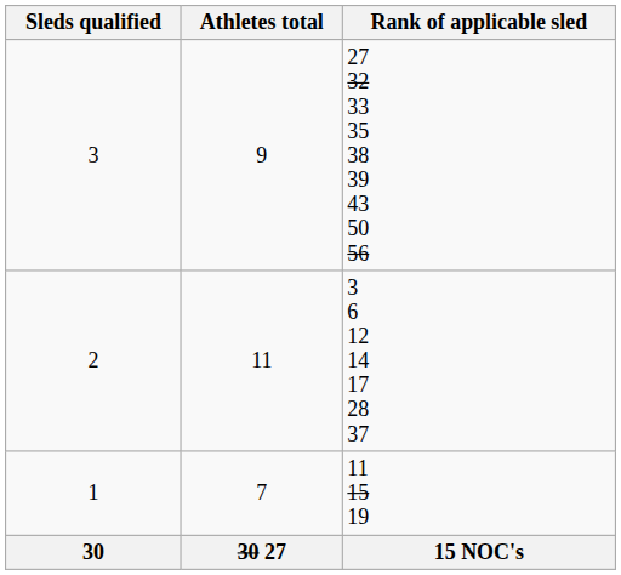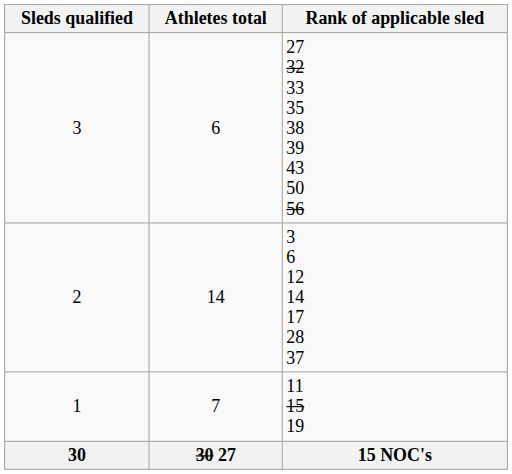 <table class="wikitable" width=450>
 <tr>
 <th>Sleds qualified</th>
 <th>Athletes total</th>
 <th>Rank of applicable sled</th>
 </tr>
 <tr>
 <td align=center>3</td>
-<td align=center>9</td>
+<td align=center>6</td>
 <td> 27<br><s> 32</s><br> 33<br> 35<br> 38<br> 39<br> 43<br> 50<br><s> 56</s></td>
 </tr>
 <tr>
 <td align=center>2</td>
-<td align=center>11</td>
+<td align=center>14</td>
 <td> 3<br> 6<br> 12<br> 14<br> 17<br> 28<br> 37</td>
 </tr>
 <tr>
 <td align=center>1</td>
 <td align=center>7</td>
 <td> 11<br><s> 15</s><br> 19</td>
 </tr>
 <tr>
 <th>30</th>
 <th><s>30</s> 27</th>
 <th>15 NOC's</th>
 </tr>
 </table>
